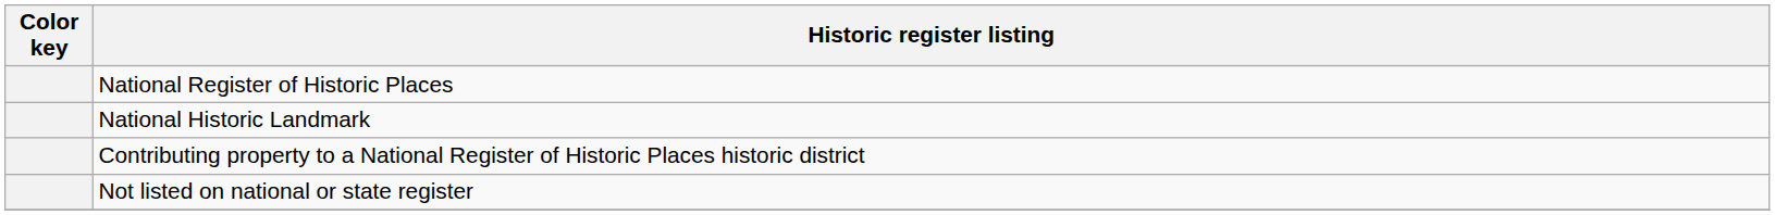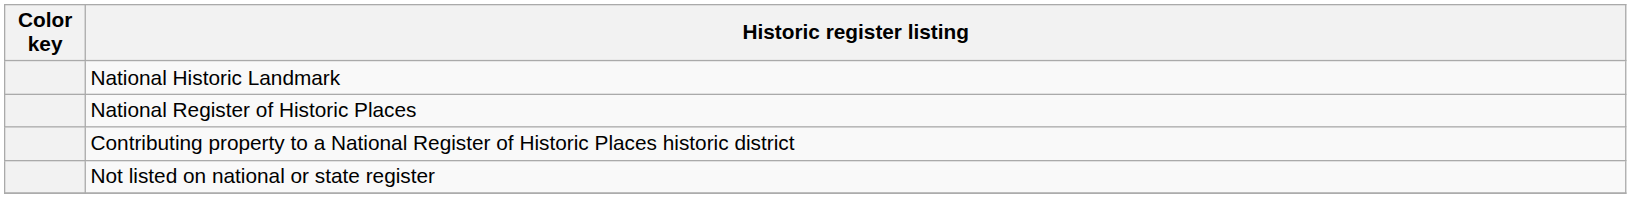 <table class="wikitable">
 <tr>
 <th style="width:5%;"><strong>Color key</strong></th>
 <th style="width:95%;"><strong>Historic register listing</strong></th>
 </tr>
 <tr>
 <th></th>
-<td>National Register of Historic Places</td>
+<td>National Historic Landmark</td>
 </tr>
 <tr>
 <th></th>
-<td>National Historic Landmark</td>
+<td>National Register of Historic Places</td>
 </tr>
 <tr>
 <th></th>
 <td>Contributing property to a National Register of Historic Places historic district</td>
 </tr>
 <tr>
 <th></th>
 <td>Not listed on national or state register</td>
 </tr>
 <tr>
 </tr>
 </table>
